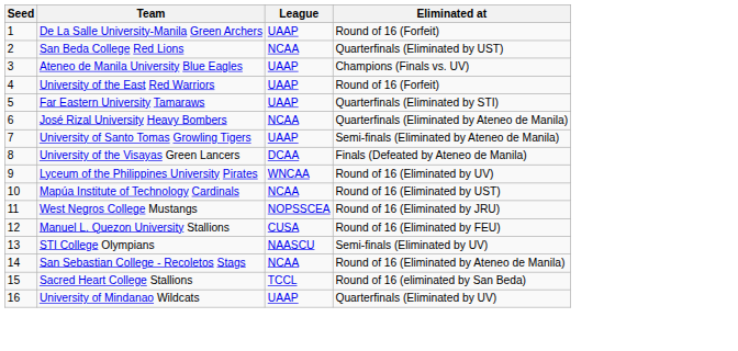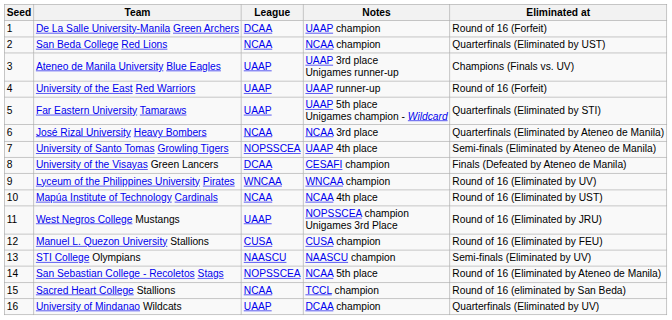 <table class="wikitable">
 <tr>
 <th>Seed</th>
 <th>Team</th>
 <th>League</th>
+<th>Notes</th>
 <th>Eliminated at</th>
 </tr>
 <tr>
 <td>1</td>
 <td><a href='#'>De La Salle University-Manila</a> <a href='#'>Green Archers</a></td>
-<td><a href='#'>UAAP</a></td>
+<td><a href='#'>DCAA</a></td>
+<td><a href='#'>UAAP</a> champion</td>
 <td>Round of 16 (Forfeit)</td>
 </tr>
 <tr>
 <td>2</td>
 <td><a href='#'>San Beda College</a> <a href='#'>Red Lions</a></td>
 <td><a href='#'>NCAA</a></td>
+<td><a href='#'>NCAA</a> champion</td>
 <td>Quarterfinals (Eliminated by UST)</td>
 </tr>
 <tr>
 <td>3</td>
 <td><a href='#'>Ateneo de Manila University</a> <a href='#'>Blue Eagles</a></td>
 <td><a href='#'>UAAP</a></td>
+<td><a href='#'>UAAP</a> 3rd place<br>Unigames runner-up</td>
 <td>Champions (Finals vs. UV)</td>
 </tr>
 <tr>
 <td>4</td>
 <td><a href='#'>University of the East</a> <a href='#'>Red Warriors</a></td>
 <td><a href='#'>UAAP</a></td>
+<td><a href='#'>UAAP</a> runner-up</td>
 <td>Round of 16 (Forfeit)</td>
 </tr>
 <tr>
 <td>5</td>
 <td><a href='#'>Far Eastern University</a> <a href='#'>Tamaraws</a></td>
 <td><a href='#'>UAAP</a></td>
+<td><a href='#'>UAAP</a> 5th place<br>Unigames champion - <em><a href='#'>Wildcard</a></em></td>
 <td>Quarterfinals (Eliminated by STI)</td>
 </tr>
 <tr>
 <td>6</td>
 <td><a href='#'>José Rizal University</a> <a href='#'>Heavy Bombers</a></td>
 <td><a href='#'>NCAA</a></td>
+<td><a href='#'>NCAA</a> 3rd place</td>
 <td>Quarterfinals (Eliminated by Ateneo de Manila)</td>
 </tr>
 <tr>
 <td>7</td>
 <td><a href='#'>University of Santo Tomas</a> <a href='#'>Growling Tigers</a></td>
-<td><a href='#'>UAAP</a></td>
+<td><a href='#'>NOPSSCEA</a></td>
+<td><a href='#'>UAAP</a> 4th place</td>
 <td>Semi-finals (Eliminated by Ateneo de Manila)</td>
 </tr>
 <tr>
 <td>8</td>
 <td><a href='#'>University of the Visayas</a> Green Lancers</td>
 <td><a href='#'>DCAA</a></td>
+<td><a href='#'>CESAFI</a> champion</td>
 <td>Finals (Defeated by Ateneo de Manila)</td>
 </tr>
 <tr>
 <td>9</td>
 <td><a href='#'>Lyceum of the Philippines University</a> <a href='#'>Pirates</a></td>
 <td><a href='#'>WNCAA</a></td>
+<td><a href='#'>WNCAA</a> champion</td>
 <td>Round of 16 (Eliminated by UV)</td>
 </tr>
 <tr>
 <td>10</td>
 <td><a href='#'>Mapúa Institute of Technology</a> <a href='#'>Cardinals</a></td>
 <td><a href='#'>NCAA</a></td>
+<td><a href='#'>NCAA</a> 4th place</td>
 <td>Round of 16 (Eliminated by UST)</td>
 </tr>
 <tr>
 <td>11</td>
 <td><a href='#'>West Negros College</a> Mustangs</td>
-<td><a href='#'>NOPSSCEA</a></td>
+<td><a href='#'>UAAP</a></td>
+<td><a href='#'>NOPSSCEA</a> champion<br>Unigames 3rd Place</td>
 <td>Round of 16 (Eliminated by JRU)</td>
 </tr>
 <tr>
 <td>12</td>
 <td><a href='#'>Manuel L. Quezon University</a> Stallions</td>
 <td><a href='#'>CUSA</a></td>
+<td><a href='#'>CUSA</a> champion</td>
 <td>Round of 16 (Eliminated by FEU)</td>
 </tr>
 <tr>
 <td>13</td>
 <td><a href='#'>STI College</a> Olympians</td>
 <td><a href='#'>NAASCU</a></td>
+<td><a href='#'>NAASCU</a> champion</td>
 <td>Semi-finals (Eliminated by UV)</td>
 </tr>
 <tr>
 <td>14</td>
 <td><a href='#'>San Sebastian College - Recoletos</a> <a href='#'>Stags</a></td>
-<td><a href='#'>NCAA</a></td>
+<td><a href='#'>NOPSSCEA</a></td>
+<td><a href='#'>NCAA</a> 5th place</td>
 <td>Round of 16 (Eliminated by Ateneo de Manila)</td>
 </tr>
 <tr>
 <td>15</td>
 <td><a href='#'>Sacred Heart College</a> Stallions</td>
-<td><a href='#'>TCCL</a></td>
+<td><a href='#'>NCAA</a></td>
+<td><a href='#'>TCCL</a> champion</td>
 <td>Round of 16 (eliminated by San Beda)</td>
 </tr>
 <tr>
 <td>16</td>
 <td><a href='#'>University of Mindanao</a> Wildcats</td>
 <td><a href='#'>UAAP</a></td>
+<td><a href='#'>DCAA</a> champion</td>
 <td>Quarterfinals (Eliminated by UV)</td>
 </tr>
 </table>
